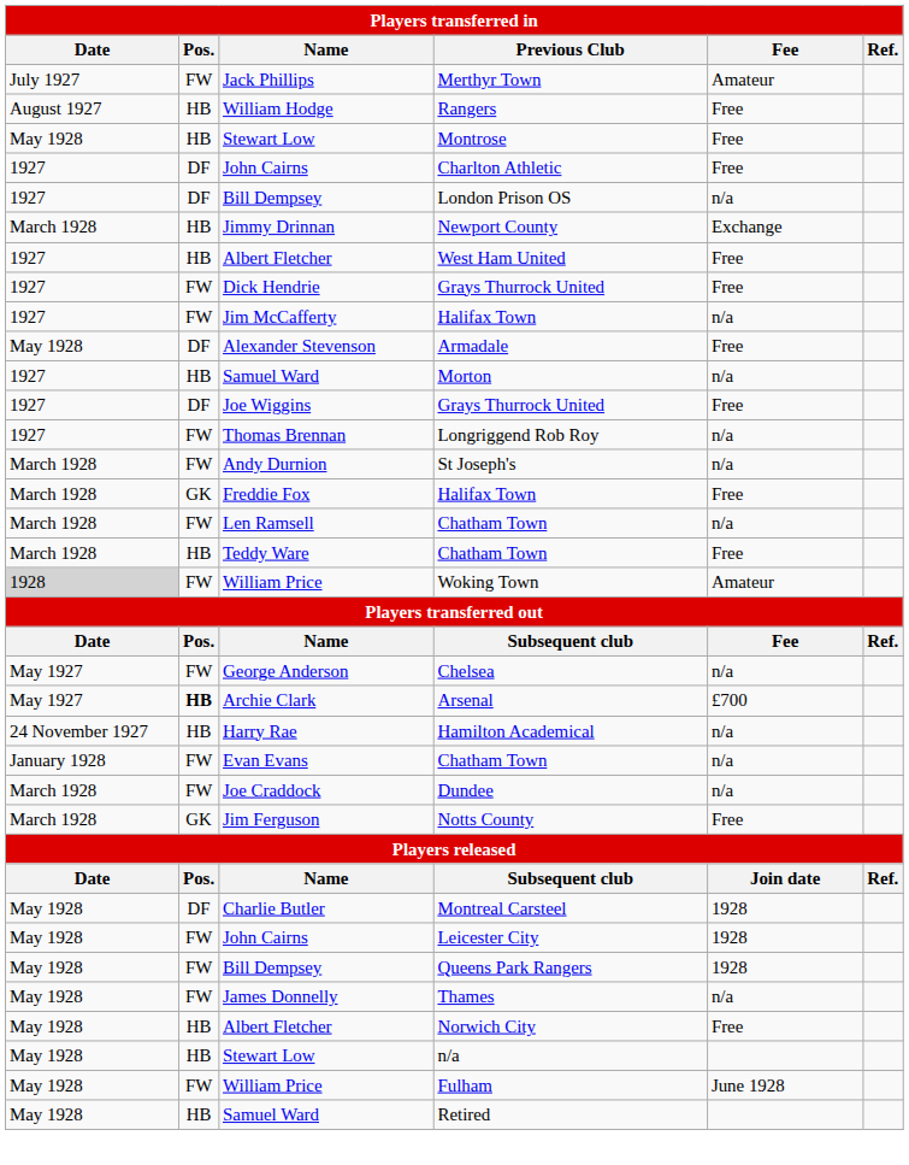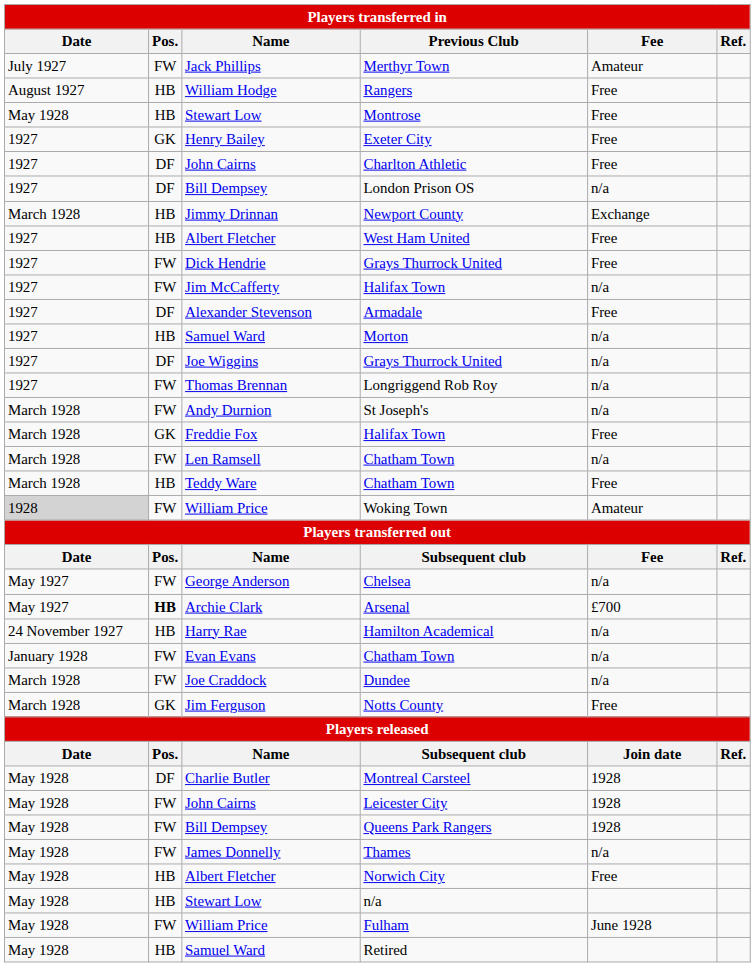 <table style="font-size:95%;" class="wikitable">
 <tr>
 <th style="background:#d00; color:white; text-align:center;" colspan="6">Players transferred in</th>
 </tr>
 <tr>
 <th style="width:140px;">Date</th>
 <th style="width:25px;">Pos.</th>
 <th style="width:175px;">Name</th>
 <th style="width:225px;">Previous Club</th>
 <th style="width:125px;">Fee</th>
 <th style="width:25px;">Ref.</th>
 </tr>
 <tr>
 <td>July 1927</td>
 <td style="text-align:center;">FW</td>
 <td> <a href='#'>Jack Phillips</a></td>
 <td> <a href='#'>Merthyr Town</a></td>
 <td>Amateur</td>
 <td></td>
 </tr>
 <tr>
 <td>August 1927</td>
 <td style="text-align:center;">HB</td>
 <td> <a href='#'>William Hodge</a></td>
 <td> <a href='#'>Rangers</a></td>
 <td>Free</td>
 <td></td>
 </tr>
 <tr>
 <td>May 1928</td>
 <td style="text-align:center;">HB</td>
 <td> <a href='#'>Stewart Low</a></td>
 <td> <a href='#'>Montrose</a></td>
+<td>Free</td>
+<td></td>
+</tr>
+<tr>
+<td>1927</td>
+<td style="text-align:center;">GK</td>
+<td> <a href='#'>Henry Bailey</a></td>
+<td> <a href='#'>Exeter City</a></td>
 <td>Free</td>
 <td></td>
 </tr>
 <tr>
 <td>1927</td>
 <td style="text-align:center;">DF</td>
 <td> <a href='#'>John Cairns</a></td>
 <td> <a href='#'>Charlton Athletic</a></td>
 <td>Free</td>
 <td></td>
 </tr>
 <tr>
 <td>1927</td>
 <td style="text-align:center;">DF</td>
 <td> <a href='#'>Bill Dempsey</a></td>
 <td> London Prison OS</td>
 <td>n/a</td>
 <td></td>
 </tr>
 <tr>
 <td>March 1928</td>
 <td style="text-align:center;">HB</td>
 <td> <a href='#'>Jimmy Drinnan</a></td>
 <td> <a href='#'>Newport County</a></td>
 <td>Exchange</td>
 <td></td>
 </tr>
 <tr>
 <td>1927</td>
 <td style="text-align:center;">HB</td>
 <td> <a href='#'>Albert Fletcher</a></td>
 <td> <a href='#'>West Ham United</a></td>
 <td>Free</td>
 <td></td>
 </tr>
 <tr>
 <td>1927</td>
 <td style="text-align:center;">FW</td>
 <td> <a href='#'>Dick Hendrie</a></td>
 <td> <a href='#'>Grays Thurrock United</a></td>
 <td>Free</td>
 <td></td>
 </tr>
 <tr>
 <td>1927</td>
 <td style="text-align:center;">FW</td>
 <td> <a href='#'>Jim McCafferty</a></td>
 <td> <a href='#'>Halifax Town</a></td>
 <td>n/a</td>
 <td></td>
 </tr>
 <tr>
-<td>May 1928</td>
+<td>1927</td>
 <td style="text-align:center;">DF</td>
 <td> <a href='#'>Alexander Stevenson</a></td>
 <td> <a href='#'>Armadale</a></td>
 <td>Free</td>
 <td></td>
 </tr>
 <tr>
 <td>1927</td>
 <td style="text-align:center;">HB</td>
 <td> <a href='#'>Samuel Ward</a></td>
 <td> <a href='#'>Morton</a></td>
 <td>n/a</td>
 <td></td>
 </tr>
 <tr>
 <td>1927</td>
 <td style="text-align:center;">DF</td>
 <td> <a href='#'>Joe Wiggins</a></td>
 <td> <a href='#'>Grays Thurrock United</a></td>
-<td>Free</td>
+<td>n/a</td>
 <td></td>
 </tr>
 <tr>
 <td>1927</td>
 <td style="text-align:center;">FW</td>
 <td> <a href='#'>Thomas Brennan</a></td>
 <td> Longriggend Rob Roy</td>
 <td>n/a</td>
 <td></td>
 </tr>
 <tr>
 <td>March 1928</td>
 <td style="text-align:center;">FW</td>
 <td> <a href='#'>Andy Durnion</a></td>
 <td> St Joseph's</td>
 <td>n/a</td>
 <td></td>
 </tr>
 <tr>
 <td>March 1928</td>
 <td style="text-align:center;">GK</td>
 <td> <a href='#'>Freddie Fox</a></td>
 <td> <a href='#'>Halifax Town</a></td>
 <td>Free</td>
 <td></td>
 </tr>
 <tr>
 <td>March 1928</td>
 <td style="text-align:center;">FW</td>
 <td> <a href='#'>Len Ramsell</a></td>
 <td> <a href='#'>Chatham Town</a></td>
 <td>n/a</td>
 <td></td>
 </tr>
 <tr>
 <td>March 1928</td>
 <td style="text-align:center;">HB</td>
 <td> <a href='#'>Teddy Ware</a></td>
 <td> <a href='#'>Chatham Town</a></td>
 <td>Free</td>
 <td></td>
 </tr>
 <tr>
 <td style="background: lightgrey;">1928</td>
 <td style="text-align:center;">FW</td>
 <td> <a href='#'>William Price</a></td>
 <td> Woking Town</td>
 <td>Amateur</td>
 <td></td>
 </tr>
 <tr>
 <th style="background:#d00; color:white; text-align:center;" colspan="6">Players transferred out</th>
 </tr>
 <tr>
 <th>Date</th>
 <th>Pos.</th>
 <th>Name</th>
 <th>Subsequent club</th>
 <th>Fee</th>
 <th>Ref.</th>
 </tr>
 <tr>
 <td>May 1927</td>
 <td style="text-align:center;">FW</td>
 <td> <a href='#'>George Anderson</a></td>
 <td> <a href='#'>Chelsea</a></td>
 <td>n/a</td>
 <td></td>
 </tr>
 <tr>
 <td>May 1927</td>
 <td style="text-align:center;"><strong>HB</strong></td>
 <td> <a href='#'>Archie Clark</a></td>
 <td> <a href='#'>Arsenal</a></td>
 <td>£700</td>
 <td></td>
 </tr>
 <tr>
 <td>24 November 1927</td>
 <td style="text-align:center;">HB</td>
 <td> <a href='#'>Harry Rae</a></td>
 <td> <a href='#'>Hamilton Academical</a></td>
 <td>n/a</td>
 <td></td>
 </tr>
 <tr>
 <td>January 1928</td>
 <td style="text-align:center;">FW</td>
 <td> <a href='#'>Evan Evans</a></td>
 <td> <a href='#'>Chatham Town</a></td>
 <td>n/a</td>
 <td></td>
 </tr>
 <tr>
 <td>March 1928</td>
 <td style="text-align:center;">FW</td>
 <td> <a href='#'>Joe Craddock</a></td>
 <td> <a href='#'>Dundee</a></td>
 <td>n/a</td>
 <td></td>
 </tr>
 <tr>
 <td>March 1928</td>
 <td style="text-align:center;">GK</td>
 <td> <a href='#'>Jim Ferguson</a></td>
 <td> <a href='#'>Notts County</a></td>
 <td>Free</td>
 <td></td>
 </tr>
 <tr>
 <th style="background:#d00; color:white; text-align:center;" colspan="6">Players released</th>
 </tr>
 <tr>
 <th>Date</th>
 <th>Pos.</th>
 <th>Name</th>
 <th>Subsequent club</th>
 <th>Join date</th>
 <th>Ref.</th>
 </tr>
 <tr>
 <td>May 1928</td>
 <td style="text-align:center;">DF</td>
 <td> <a href='#'>Charlie Butler</a></td>
 <td> <a href='#'>Montreal Carsteel</a></td>
 <td>1928</td>
 <td></td>
 </tr>
 <tr>
 <td>May 1928</td>
 <td style="text-align:center;">FW</td>
 <td> <a href='#'>John Cairns</a></td>
 <td> <a href='#'>Leicester City</a></td>
 <td>1928</td>
 <td></td>
 </tr>
 <tr>
 <td>May 1928</td>
 <td style="text-align:center;">FW</td>
 <td> <a href='#'>Bill Dempsey</a></td>
 <td> <a href='#'>Queens Park Rangers</a></td>
 <td>1928</td>
 <td></td>
 </tr>
 <tr>
 <td>May 1928</td>
 <td style="text-align:center;">FW</td>
 <td> <a href='#'>James Donnelly</a></td>
 <td> <a href='#'>Thames</a></td>
 <td>n/a</td>
 <td></td>
 </tr>
 <tr>
 <td>May 1928</td>
 <td style="text-align:center;">HB</td>
 <td> <a href='#'>Albert Fletcher</a></td>
 <td> <a href='#'>Norwich City</a></td>
 <td>Free</td>
 <td></td>
 </tr>
 <tr>
 <td>May 1928</td>
 <td style="text-align:center;">HB</td>
 <td> <a href='#'>Stewart Low</a></td>
 <td>n/a</td>
 <td></td>
 <td></td>
 </tr>
 <tr>
 <td>May 1928</td>
 <td style="text-align:center;">FW</td>
 <td> <a href='#'>William Price</a></td>
 <td> <a href='#'>Fulham</a></td>
 <td>June 1928</td>
 <td></td>
 </tr>
 <tr>
 <td>May 1928</td>
 <td style="text-align:center;">HB</td>
 <td> <a href='#'>Samuel Ward</a></td>
 <td>Retired</td>
 <td></td>
 <td></td>
 </tr>
 </table>
